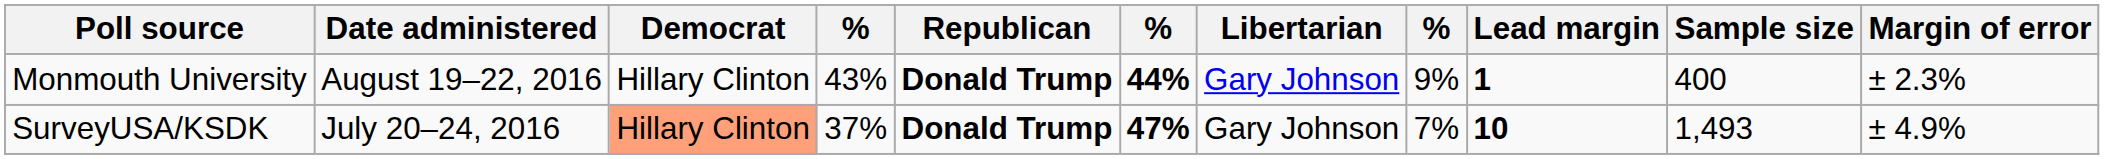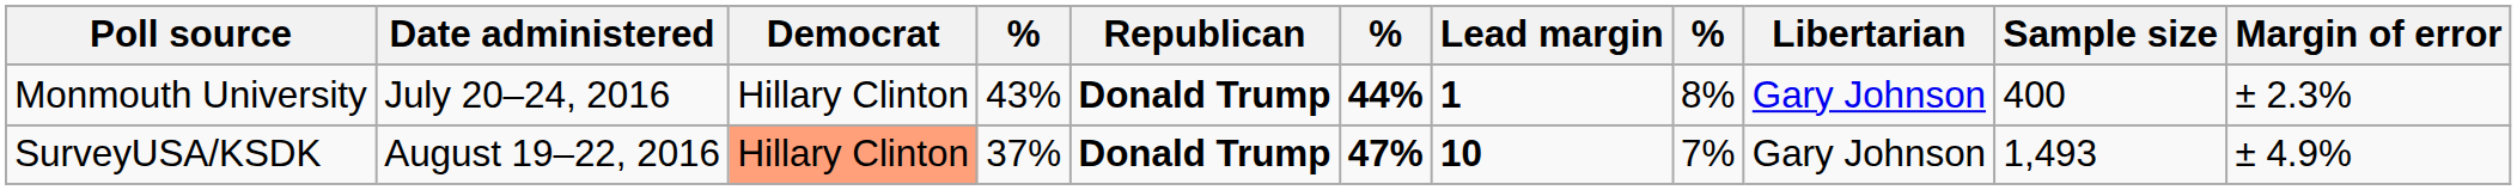 <table class="wikitable">
 <tr valign=bottom>
 <th>Poll source</th>
 <th>Date administered</th>
 <th>Democrat</th>
 <th>%</th>
 <th>Republican</th>
 <th>%</th>
+<th>Lead margin</th>
+<th>%</th>
 <th>Libertarian</th>
-<th>%</th>
-<th>Lead margin</th>
 <th>Sample size</th>
 <th>Margin of error</th>
 </tr>
 <tr>
 <td>Monmouth University</td>
-<td>August 19–22, 2016</td>
+<td>July 20–24, 2016</td>
 <td>Hillary Clinton</td>
 <td>43%</td>
 <td><strong>Donald Trump</strong></td>
 <td><strong>44%</strong></td>
+<td><strong>1</strong></td>
+<td>8%</td>
 <td><a href='#'>Gary Johnson</a></td>
-<td>9%</td>
-<td><strong>1</strong></td>
 <td>400</td>
 <td>± 2.3%</td>
 </tr>
 <tr>
 <td>SurveyUSA/KSDK</td>
-<td>July 20–24, 2016</td>
+<td>August 19–22, 2016</td>
 <td style="background: lightsalmon;">Hillary Clinton</td>
 <td>37%</td>
 <td><strong>Donald Trump</strong></td>
 <td><strong>47%</strong></td>
+<td><strong>10</strong></td>
+<td>7%</td>
 <td>Gary Johnson</td>
-<td>7%</td>
-<td><strong>10</strong></td>
 <td>1,493</td>
 <td>± 4.9%</td>
 </tr>
 </table>
